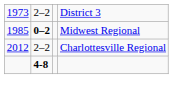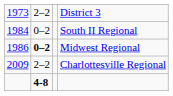 <table class="wikitable">
 <tr>
 <td><a href='#'>1973</a></td>
 <td>2–2</td>
 <td></td>
 <td><a href='#'>District 3</a></td>
 </tr>
 <tr>
-<td><a href='#'>1985</a></td>
+<td><a href='#'>1984</a></td>
+<td>0–2</td>
+<td></td>
+<td><a href='#'>South II Regional</a></td>
+</tr>
+<tr>
+<td><a href='#'>1986</a></td>
 <td><strong>0–2</strong></td>
 <td></td>
 <td><a href='#'>Midwest Regional</a></td>
 </tr>
 <tr>
-<td><a href='#'>2012</a></td>
+<td><a href='#'>2009</a></td>
 <td>2–2</td>
 <td></td>
 <td><a href='#'>Charlottesville Regional</a></td>
 </tr>
 <tr>
 <td></td>
 <td><strong>4-8</strong></td>
 <td><strong></strong></td>
 <td></td>
 </tr>
 </table>
